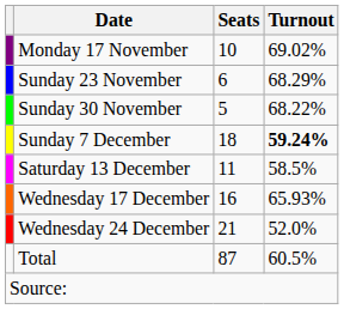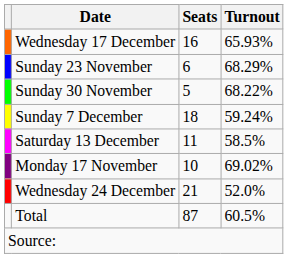 <table class="wikitable">
 <tr>
 <th></th>
 <th>Date</th>
 <th>Seats</th>
 <th>Turnout</th>
 </tr>
 <tr>
-<td style="background-color:#800080"></td>
-<td>Monday 17 November</td>
-<td>10</td>
-<td>69.02%</td>
+<td style="background-color:#FF6600"></td>
+<td>Wednesday 17 December</td>
+<td>16</td>
+<td>65.93%</td>
 </tr>
 <tr>
 <td style="background-color:blue"></td>
 <td>Sunday 23 November</td>
 <td>6</td>
 <td>68.29%</td>
 </tr>
 <tr>
 <td style="background-color:#00FF00"></td>
 <td>Sunday 30 November</td>
 <td>5</td>
 <td>68.22%</td>
 </tr>
 <tr>
 <td style="background-color:#FFFF00"></td>
 <td>Sunday 7 December</td>
 <td>18</td>
-<td><strong>59.24%</strong></td>
+<td>59.24%</td>
 </tr>
 <tr>
 <td style="background-color:#FF00FF"></td>
 <td>Saturday 13 December</td>
 <td>11</td>
 <td>58.5%</td>
 </tr>
 <tr>
-<td style="background-color:#FF6600"></td>
-<td>Wednesday 17 December</td>
-<td>16</td>
-<td>65.93%</td>
+<td style="background-color:#800080"></td>
+<td>Monday 17 November</td>
+<td>10</td>
+<td>69.02%</td>
 </tr>
 <tr>
 <td style="background-color:red"></td>
 <td>Wednesday 24 December</td>
 <td>21</td>
 <td>52.0%</td>
 </tr>
 <tr>
 <td></td>
 <td>Total</td>
 <td>87</td>
 <td>60.5%</td>
 </tr>
 <tr>
 <td colspan=4>Source:</td>
 </tr>
 </table>
